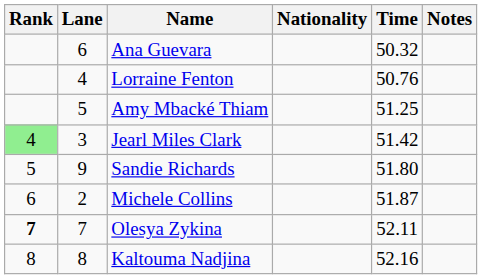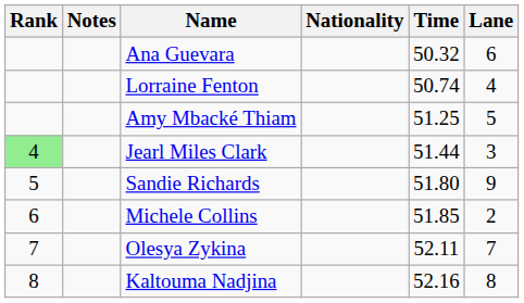 <table class="wikitable sortable" style="text-align:center">
 <tr>
 <th>Rank</th>
-<th>Lane</th>
+<th>Notes</th>
 <th>Name</th>
 <th>Nationality</th>
 <th>Time</th>
-<th>Notes</th>
+<th>Lane</th>
 </tr>
 <tr>
 <td></td>
-<td>6</td>
+<td></td>
 <td align=left><a href='#'>Ana Guevara</a></td>
 <td align=left></td>
 <td>50.32</td>
-<td></td>
+<td>6</td>
 </tr>
 <tr>
 <td></td>
-<td>4</td>
+<td></td>
 <td align=left><a href='#'>Lorraine Fenton</a></td>
 <td align=left></td>
-<td>50.76</td>
-<td></td>
+<td>50.74</td>
+<td>4</td>
 </tr>
 <tr>
 <td></td>
-<td>5</td>
+<td></td>
 <td align=left><a href='#'>Amy Mbacké Thiam</a></td>
 <td align=left></td>
 <td>51.25</td>
-<td></td>
+<td>5</td>
 </tr>
 <tr>
 <td style="background: lightgreen;">4</td>
-<td>3</td>
+<td></td>
 <td align=left><a href='#'>Jearl Miles Clark</a></td>
 <td align=left></td>
-<td>51.42</td>
-<td></td>
+<td>51.44</td>
+<td>3</td>
 </tr>
 <tr>
 <td>5</td>
-<td>9</td>
+<td></td>
 <td align=left><a href='#'>Sandie Richards</a></td>
 <td align=left></td>
 <td>51.80</td>
-<td></td>
+<td>9</td>
 </tr>
 <tr>
 <td>6</td>
-<td>2</td>
+<td></td>
 <td align=left><a href='#'>Michele Collins</a></td>
 <td align=left></td>
-<td>51.87</td>
-<td></td>
+<td>51.85</td>
+<td>2</td>
 </tr>
 <tr>
-<td><strong>7</strong></td>
 <td>7</td>
+<td></td>
 <td align=left><a href='#'>Olesya Zykina</a></td>
 <td align=left></td>
 <td>52.11</td>
-<td></td>
+<td>7</td>
 </tr>
 <tr>
 <td>8</td>
-<td>8</td>
+<td></td>
 <td align=left><a href='#'>Kaltouma Nadjina</a></td>
 <td align=left></td>
 <td>52.16</td>
-<td></td>
+<td>8</td>
 </tr>
 </table>
